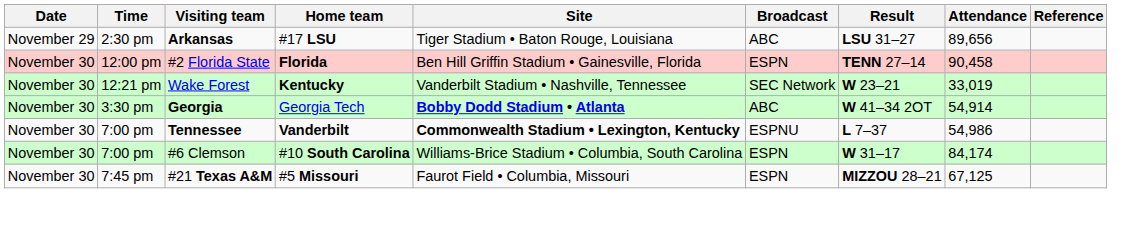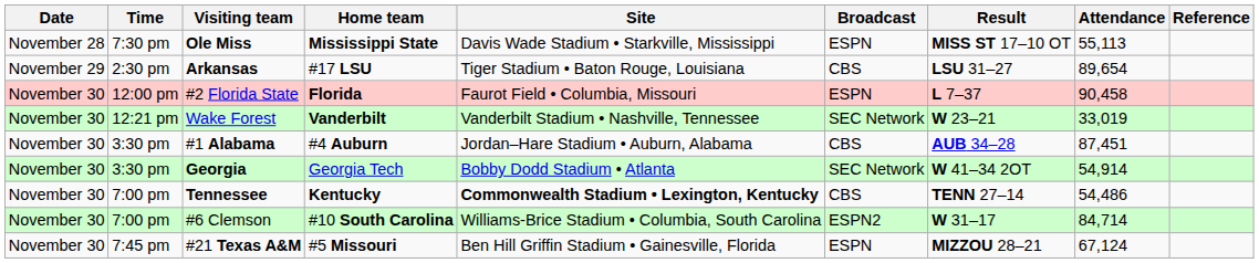 <table class="wikitable" style="font-size:95%;">
 <tr>
 <th>Date</th>
 <th>Time</th>
 <th>Visiting team</th>
 <th>Home team</th>
 <th>Site</th>
 <th>Broadcast</th>
 <th>Result</th>
 <th>Attendance</th>
 <th class="unsortable">Reference</th>
 </tr>
 <tr bgcolor=>
+<td>November 28</td>
+<td>7:30 pm</td>
+<td><strong>Ole Miss</strong></td>
+<td><strong>Mississippi State</strong></td>
+<td>Davis Wade Stadium • Starkville, Mississippi</td>
+<td>ESPN</td>
+<td><strong>MISS ST</strong> 17–10 OT</td>
+<td>55,113</td>
+<td></td>
+</tr>
+<tr bgcolor=>
 <td>November 29</td>
 <td>2:30 pm</td>
 <td><strong>Arkansas</strong></td>
 <td>#17 <strong>LSU</strong></td>
 <td>Tiger Stadium • Baton Rouge, Louisiana</td>
-<td>ABC</td>
+<td>CBS</td>
 <td><strong>LSU</strong> 31–27</td>
-<td>89,656</td>
+<td>89,654</td>
 <td></td>
 </tr>
 <tr bgcolor=ffcccc>
 <td>November 30</td>
 <td>12:00 pm</td>
 <td>#2 <a href='#'>Florida State</a></td>
 <td><strong>Florida</strong></td>
-<td>Ben Hill Griffin Stadium • Gainesville, Florida</td>
+<td>Faurot Field • Columbia, Missouri</td>
 <td>ESPN</td>
-<td><strong>TENN</strong> 27–14</td>
+<td><strong>L</strong> 7–37</td>
 <td>90,458</td>
 <td></td>
 </tr>
 <tr bgcolor=ccffcc>
 <td>November 30</td>
 <td>12:21 pm</td>
 <td><a href='#'>Wake Forest</a></td>
-<td><strong>Kentucky</strong></td>
+<td><strong>Vanderbilt</strong></td>
 <td>Vanderbilt Stadium • Nashville, Tennessee</td>
 <td>SEC Network</td>
 <td><strong>W</strong> 23–21</td>
 <td>33,019</td>
+<td></td>
+</tr>
+<tr bgcolor=>
+<td>November 30</td>
+<td>3:30 pm</td>
+<td>#1 <strong>Alabama</strong></td>
+<td>#4 <strong>Auburn</strong></td>
+<td>Jordan–Hare Stadium • Auburn, Alabama</td>
+<td>CBS</td>
+<td><a href='#'><strong>AUB</strong> 34–28</a></td>
+<td>87,451</td>
 <td></td>
 </tr>
 <tr bgcolor=ccffcc>
 <td>November 30</td>
 <td>3:30 pm</td>
 <td><strong>Georgia</strong></td>
 <td><a href='#'>Georgia Tech</a></td>
-<td><strong><a href='#'>Bobby Dodd Stadium</a> • <a href='#'>Atlanta</a></strong></td>
-<td>ABC</td>
+<td><a href='#'>Bobby Dodd Stadium</a> • <a href='#'>Atlanta</a></td>
+<td>SEC Network</td>
 <td><strong>W</strong> 41–34 2OT</td>
 <td>54,914</td>
 <td></td>
 </tr>
 <tr bgcolor=>
 <td>November 30</td>
 <td>7:00 pm</td>
 <td><strong>Tennessee</strong></td>
-<td><strong>Vanderbilt</strong></td>
+<td><strong>Kentucky</strong></td>
 <td><strong>Commonwealth Stadium • Lexington, Kentucky</strong></td>
-<td>ESPNU</td>
-<td><strong>L</strong> 7–37</td>
-<td>54,986</td>
+<td>CBS</td>
+<td><strong>TENN</strong> 27–14</td>
+<td>54,486</td>
 <td></td>
 </tr>
 <tr bgcolor=ccffcc>
 <td>November 30</td>
 <td>7:00 pm</td>
 <td>#6 Clemson</td>
 <td>#10 <strong>South Carolina</strong></td>
 <td>Williams-Brice Stadium • Columbia, South Carolina</td>
-<td>ESPN</td>
+<td>ESPN2</td>
 <td><strong>W</strong> 31–17</td>
-<td>84,174</td>
+<td>84,714</td>
 <td></td>
 </tr>
 <tr bgcolor=>
 <td>November 30</td>
 <td>7:45 pm</td>
 <td>#21 <strong>Texas A&M</strong></td>
 <td>#5 <strong>Missouri</strong></td>
-<td>Faurot Field • Columbia, Missouri</td>
+<td>Ben Hill Griffin Stadium • Gainesville, Florida</td>
 <td>ESPN</td>
 <td><strong>MIZZOU</strong> 28–21</td>
-<td>67,125</td>
+<td>67,124</td>
 <td></td>
 </tr>
 </table>
